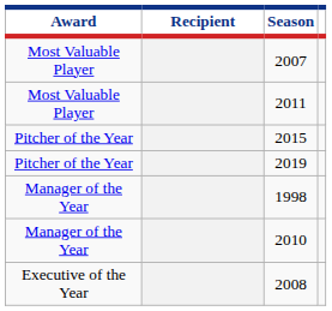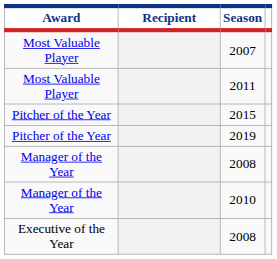 <table class="wikitable sortable plainrowheaders" style="text-align:center">
 <tr>
 <th width="130px" scope="col" style="background-color:#ffffff; border-top:#0E3386 5px solid; border-bottom:#D12325 5px solid; color:#0E3386">Award</th>
 <th width="115px" scope="col" style="background-color:#ffffff; border-top:#0E3386 5px solid; border-bottom:#D12325 5px solid; color:#0E3386">Recipient</th>
 <th scope="col" style="background-color:#ffffff; border-top:#0E3386 5px solid; border-bottom:#D12325 5px solid; color:#0E3386">Season</th>
 <th class="unsortable" scope="col" style="background-color:#ffffff; border-top:#0E3386 5px solid; border-bottom:#D12325 5px solid; color:#0E3386"></th>
 </tr>
 <tr>
 <td><a href='#'>Most Valuable Player</a></td>
 <th scope="row" style="text-align:center"></th>
 <td>2007</td>
 <td></td>
 </tr>
 <tr>
 <td><a href='#'>Most Valuable Player</a></td>
 <th scope="row" style="text-align:center"></th>
 <td>2011</td>
 <td></td>
 </tr>
 <tr>
 <td><a href='#'>Pitcher of the Year</a></td>
 <th scope="row" style="text-align:center"></th>
 <td>2015</td>
 <td></td>
 </tr>
 <tr>
 <td><a href='#'>Pitcher of the Year</a></td>
 <th scope="row" style="text-align:center"></th>
 <td>2019</td>
 <td></td>
 </tr>
 <tr>
 <td><a href='#'>Manager of the Year</a></td>
 <th scope="row" style="text-align:center"></th>
-<td>1998</td>
+<td>2008</td>
 <td></td>
 </tr>
 <tr>
 <td><a href='#'>Manager of the Year</a></td>
 <th scope="row" style="text-align:center"></th>
 <td>2010</td>
 <td></td>
 </tr>
 <tr>
 <td>Executive of the Year</td>
 <th scope="row" style="text-align:center"></th>
 <td>2008</td>
 <td></td>
 </tr>
 </table>
